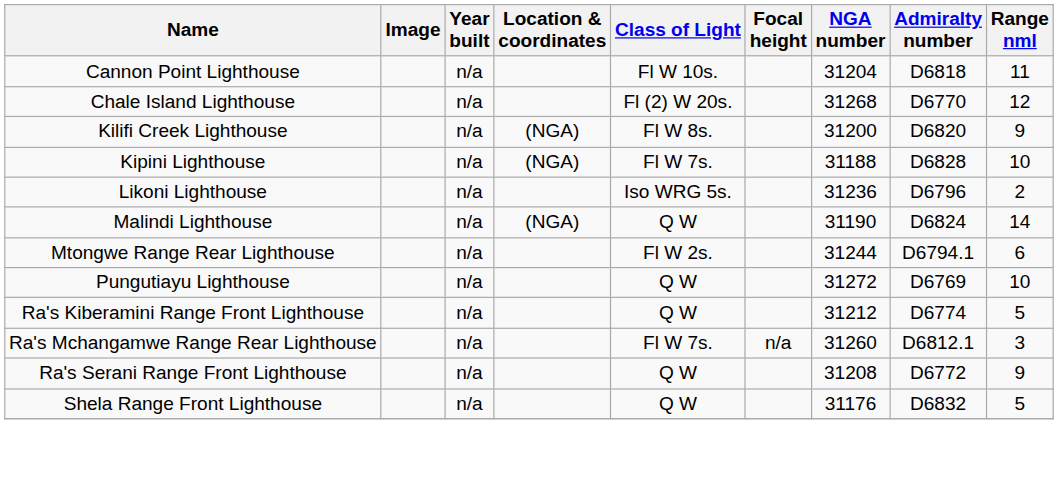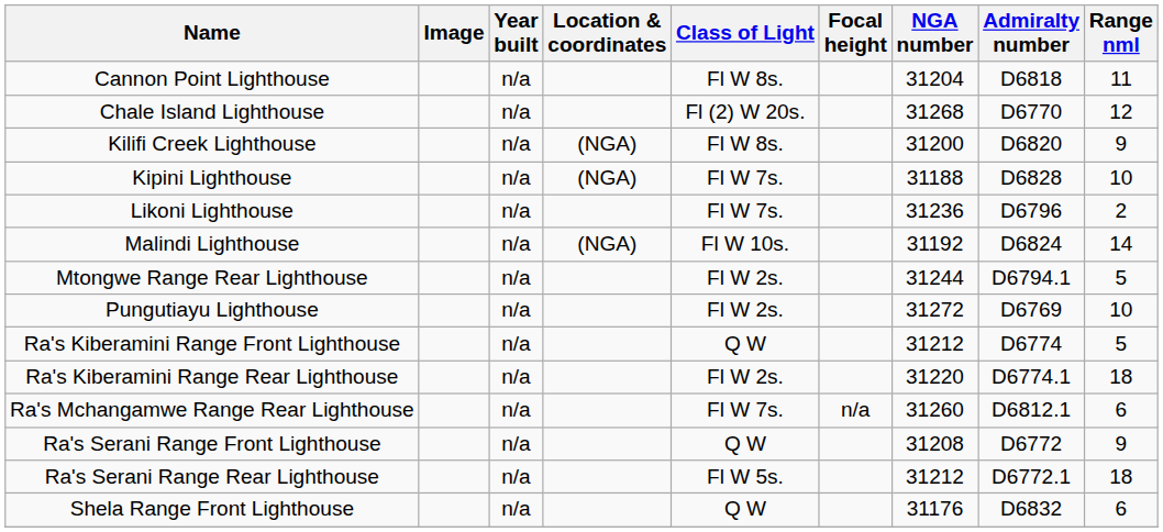 <table class="wikitable sortable" style="margin:auto;text-align:center">
 <tr>
 <th>Name</th>
 <th>Image</th>
 <th>Year<br>built</th>
 <th>Location &<br> coordinates</th>
 <th><a href='#'>Class of Light</a></th>
 <th>Focal<br>height</th>
 <th><a href='#'>NGA</a><br>number</th>
 <th><a href='#'>Admiralty</a><br>number</th>
 <th>Range<br><a href='#'>nml</a></th>
 </tr>
 <tr>
 <td>Cannon Point Lighthouse</td>
 <td></td>
 <td>n/a</td>
 <td></td>
-<td>Fl W 10s.</td>
+<td>Fl W 8s.</td>
 <td></td>
 <td>31204</td>
 <td>D6818</td>
 <td>11</td>
 </tr>
 <tr>
 <td>Chale Island Lighthouse</td>
 <td></td>
 <td>n/a</td>
 <td></td>
 <td>Fl (2) W 20s.</td>
 <td></td>
 <td>31268</td>
 <td>D6770</td>
 <td>12</td>
 </tr>
 <tr>
 <td>Kilifi Creek Lighthouse</td>
 <td></td>
 <td>n/a</td>
 <td> (NGA)</td>
 <td>Fl W 8s.</td>
 <td></td>
 <td>31200</td>
 <td>D6820</td>
 <td>9</td>
 </tr>
 <tr>
 <td>Kipini Lighthouse</td>
 <td></td>
 <td>n/a</td>
 <td> (NGA)</td>
 <td>Fl W 7s.</td>
 <td></td>
 <td>31188</td>
 <td>D6828</td>
 <td>10</td>
 </tr>
 <tr>
 <td>Likoni Lighthouse</td>
 <td></td>
 <td>n/a</td>
 <td></td>
-<td>Iso WRG 5s.</td>
+<td>Fl W 7s.</td>
 <td></td>
 <td>31236</td>
 <td>D6796</td>
 <td>2</td>
 </tr>
 <tr>
 <td>Malindi Lighthouse</td>
 <td></td>
 <td>n/a</td>
 <td> (NGA)</td>
-<td>Q W</td>
+<td>Fl W 10s.</td>
 <td></td>
-<td>31190</td>
+<td>31192</td>
 <td>D6824</td>
 <td>14</td>
 </tr>
 <tr>
 <td>Mtongwe Range Rear Lighthouse</td>
 <td></td>
 <td>n/a</td>
 <td></td>
 <td>Fl W 2s.</td>
 <td></td>
 <td>31244</td>
 <td>D6794.1</td>
-<td>6</td>
+<td>5</td>
 </tr>
 <tr>
 <td>Pungutiayu Lighthouse</td>
 <td></td>
 <td>n/a</td>
 <td></td>
-<td>Q W</td>
+<td>Fl W 2s.</td>
 <td></td>
 <td>31272</td>
 <td>D6769</td>
 <td>10</td>
 </tr>
 <tr>
 <td>Ra's Kiberamini Range Front Lighthouse</td>
 <td></td>
 <td>n/a</td>
 <td></td>
 <td>Q W</td>
 <td></td>
 <td>31212</td>
 <td>D6774</td>
 <td>5</td>
 </tr>
 <tr>
+<td>Ra's Kiberamini Range Rear Lighthouse</td>
+<td></td>
+<td>n/a</td>
+<td></td>
+<td>Fl W 2s.</td>
+<td></td>
+<td>31220</td>
+<td>D6774.1</td>
+<td>18</td>
+</tr>
+<tr>
 <td>Ra's Mchangamwe Range Rear Lighthouse</td>
 <td></td>
 <td>n/a</td>
 <td></td>
 <td>Fl W 7s.</td>
 <td>n/a</td>
 <td>31260</td>
 <td>D6812.1</td>
-<td>3</td>
+<td>6</td>
 </tr>
 <tr>
 <td>Ra's Serani Range Front Lighthouse</td>
 <td></td>
 <td>n/a</td>
 <td></td>
 <td>Q W</td>
 <td></td>
 <td>31208</td>
 <td>D6772</td>
 <td>9</td>
 </tr>
 <tr>
+<td>Ra's Serani Range Rear Lighthouse</td>
+<td></td>
+<td>n/a</td>
+<td></td>
+<td>Fl W 5s.</td>
+<td></td>
+<td>31212</td>
+<td>D6772.1</td>
+<td>18</td>
+</tr>
+<tr>
 <td>Shela Range Front Lighthouse</td>
 <td></td>
 <td>n/a</td>
 <td></td>
 <td>Q W</td>
 <td></td>
 <td>31176</td>
 <td>D6832</td>
-<td>5</td>
+<td>6</td>
 </tr>
 <tr>
 </tr>
 </table>
